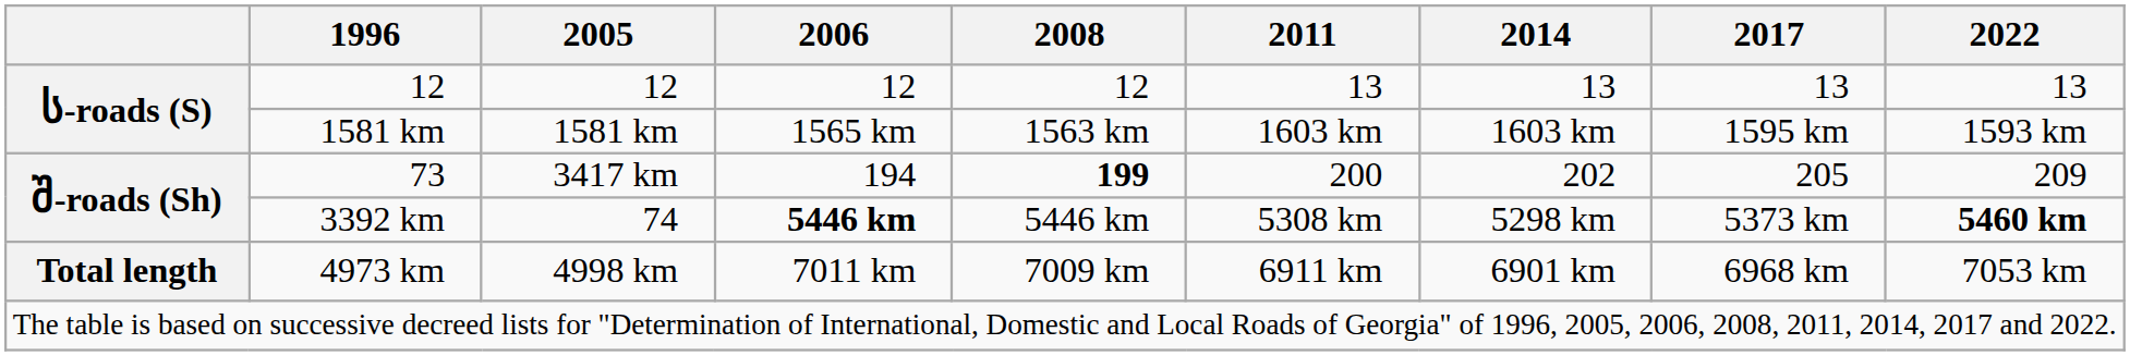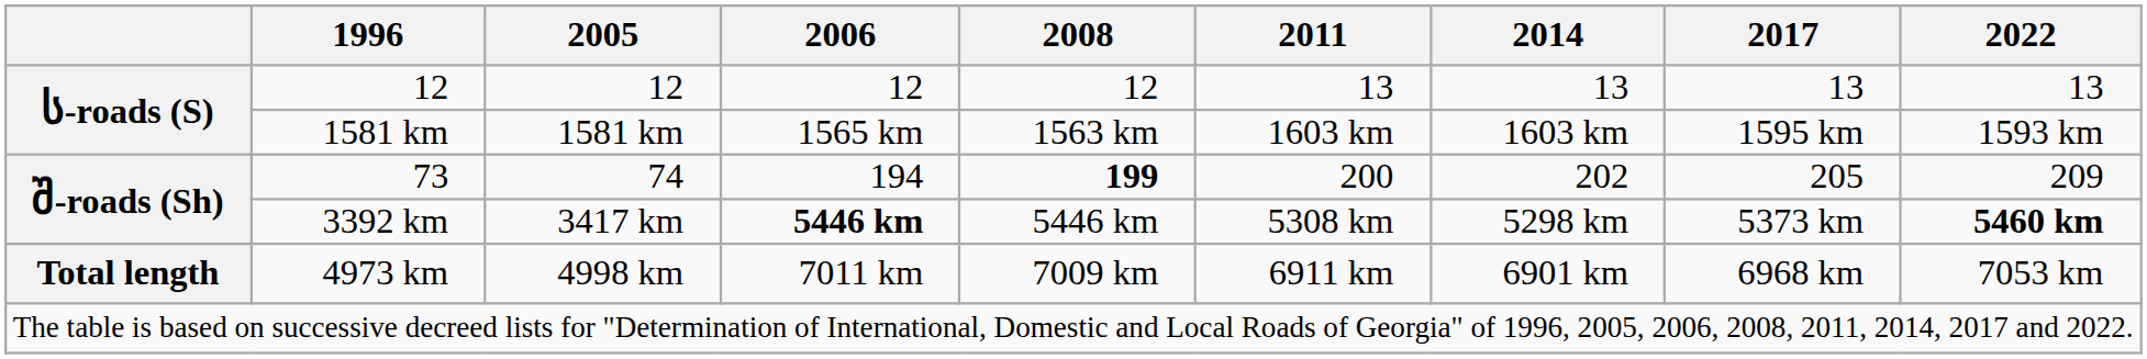 <table class="wikitable mw-datatable" style="border:none;text-align:right;font-size:90%">
 <tr>
 <th></th>
 <th>1996</th>
 <th>2005</th>
 <th>2006</th>
 <th>2008</th>
 <th>2011</th>
 <th>2014</th>
 <th>2017</th>
 <th>2022</th>
 </tr>
 <tr>
 <th rowspan="2"><big>ს</big>-roads (S)</th>
 <td style="padding: 0em 1em 0em 1em;">12</td>
 <td style="padding: 0em 1em 0em 1em;">12</td>
 <td style="padding: 0em 1em 0em 1em;">12</td>
 <td style="padding: 0em 1em 0em 1em;">12</td>
 <td style="padding: 0em 1em 0em 1em;">13</td>
 <td style="padding: 0em 1em 0em 1em;">13</td>
 <td style="padding: 0em 1em 0em 1em;">13</td>
 <td style="padding: 0em 1em 0em 1em;">13</td>
 </tr>
 <tr>
 <td style="padding: 0em 1em 0em 1em;">1581 km<br></td>
 <td style="padding: 0em 1em 0em 1em;">1581 km<br></td>
 <td style="padding: 0em 1em 0em 1em;">1565 km<br></td>
 <td style="padding: 0em 1em 0em 1em;">1563 km<br></td>
 <td style="padding: 0em 1em 0em 1em;">1603 km<br></td>
 <td style="padding: 0em 1em 0em 1em;">1603 km<br></td>
 <td style="padding: 0em 1em 0em 1em;">1595 km<br></td>
 <td style="padding: 0em 1em 0em 1em;">1593 km<br></td>
 </tr>
 <tr>
 <th rowspan="2"><big>შ</big>-roads (Sh)</th>
 <td style="padding: 0em 1em 0em 1em;">73</td>
-<td style="padding: 0em 1em 0em 1em;">3417 km<br></td>
+<td style="padding: 0em 1em 0em 1em;">74</td>
 <td style="padding: 0em 1em 0em 1em;">194</td>
 <td style="padding: 0em 1em 0em 1em;"><strong>199</strong></td>
 <td style="padding: 0em 1em 0em 1em;">200</td>
 <td style="padding: 0em 1em 0em 1em;">202</td>
 <td style="padding: 0em 1em 0em 1em;">205</td>
 <td style="padding: 0em 1em 0em 1em;">209</td>
 </tr>
 <tr>
 <td style="padding: 0em 1em 0em 1em;">3392 km<br></td>
-<td style="padding: 0em 1em 0em 1em;">74</td>
+<td style="padding: 0em 1em 0em 1em;">3417 km<br></td>
 <td style="padding: 0em 1em 0em 1em;"><strong>5446 km<br></strong></td>
 <td style="padding: 0em 1em 0em 1em;">5446 km<br></td>
 <td style="padding: 0em 1em 0em 1em;">5308 km<br></td>
 <td style="padding: 0em 1em 0em 1em;">5298 km<br></td>
 <td style="padding: 0em 1em 0em 1em;">5373 km<br></td>
 <td style="padding: 0em 1em 0em 1em;"><strong>5460 km<br></strong></td>
 </tr>
 <tr>
 <th>Total length</th>
 <td style="padding: 0em 1em 0em 1em;">4973 km<br></td>
 <td style="padding: 0em 1em 0em 1em;">4998 km<br></td>
 <td style="padding: 0em 1em 0em 1em;">7011 km<br></td>
 <td style="padding: 0em 1em 0em 1em;">7009 km<br></td>
 <td style="padding: 0em 1em 0em 1em;">6911 km<br></td>
 <td style="padding: 0em 1em 0em 1em;">6901 km<br></td>
 <td style="padding: 0em 1em 0em 1em;">6968 km<br></td>
 <td style="padding: 0em 1em 0em 1em;">7053 km<br></td>
 </tr>
 <tr>
 <td colspan="30" style="font-size: 9pt;text-align:left;">The table is based on successive decreed lists for "Determination of International, Domestic and Local Roads of Georgia" of 1996, 2005, 2006, 2008, 2011, 2014, 2017 and 2022.</td>
 </tr>
 </table>
